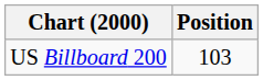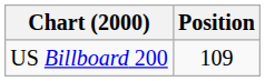 <table class="wikitable" border="1">
 <tr>
 <th>Chart (2000)</th>
 <th>Position</th>
 </tr>
 <tr>
 <td>US <a href='#'><em>Billboard</em> 200</a></td>
-<td align="center">103</td>
+<td align="center">109</td>
 </tr>
 </table>
